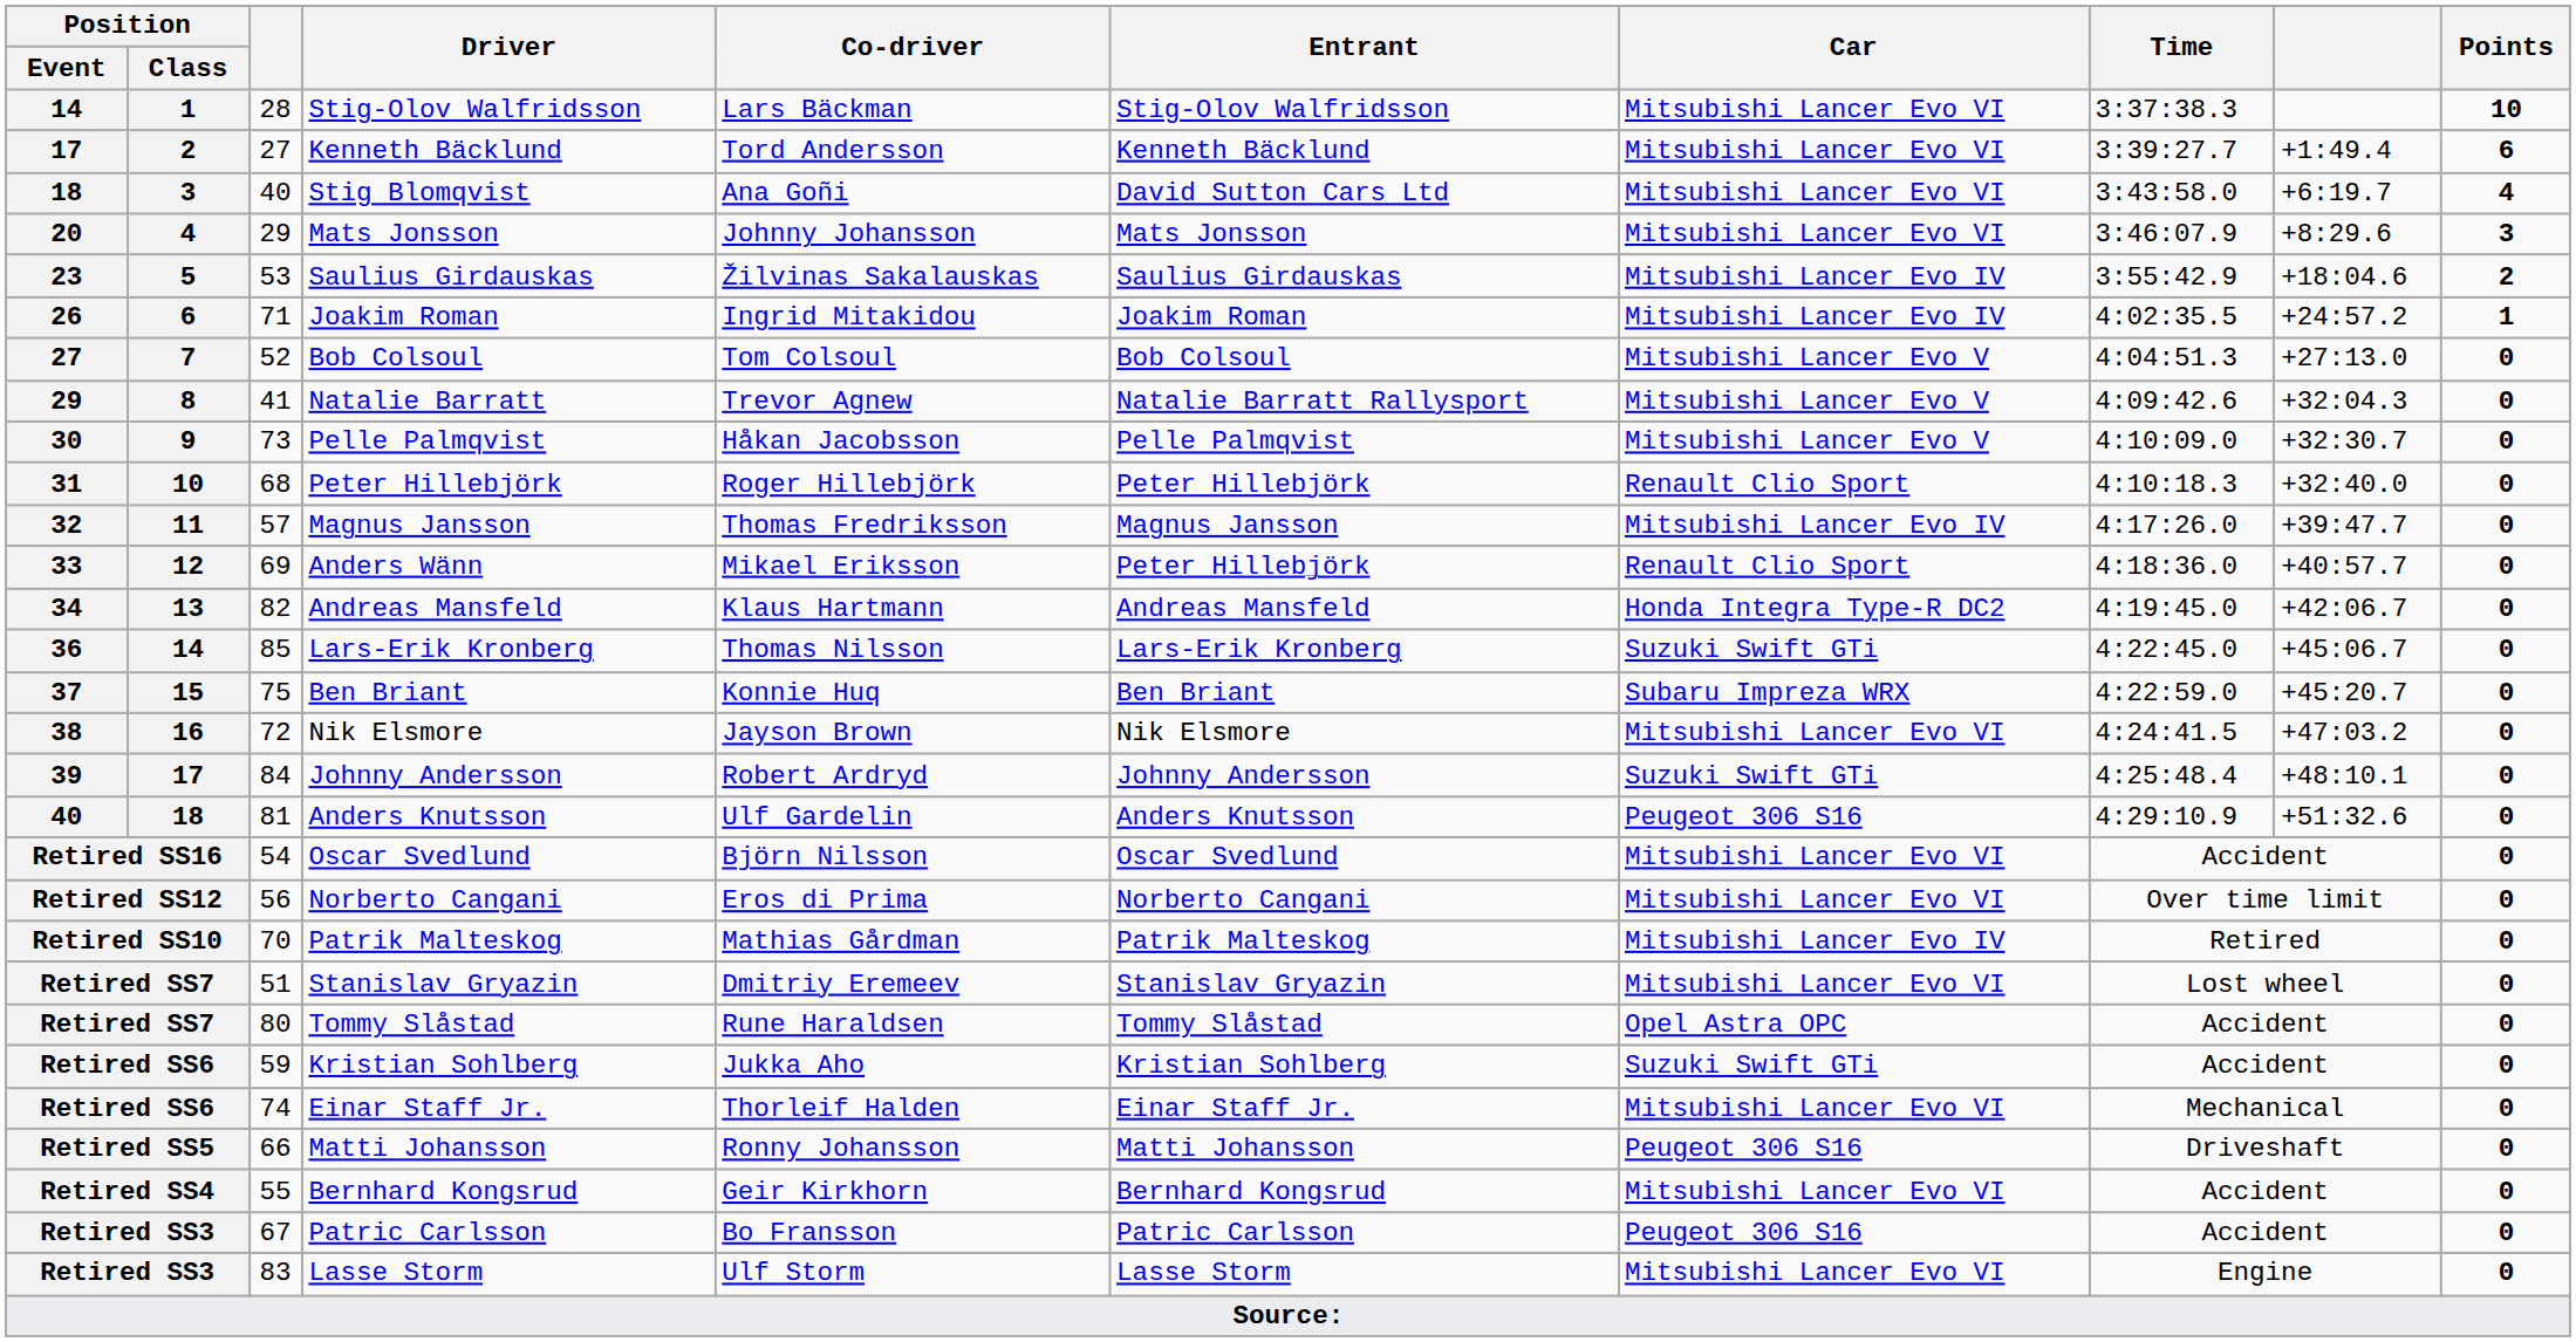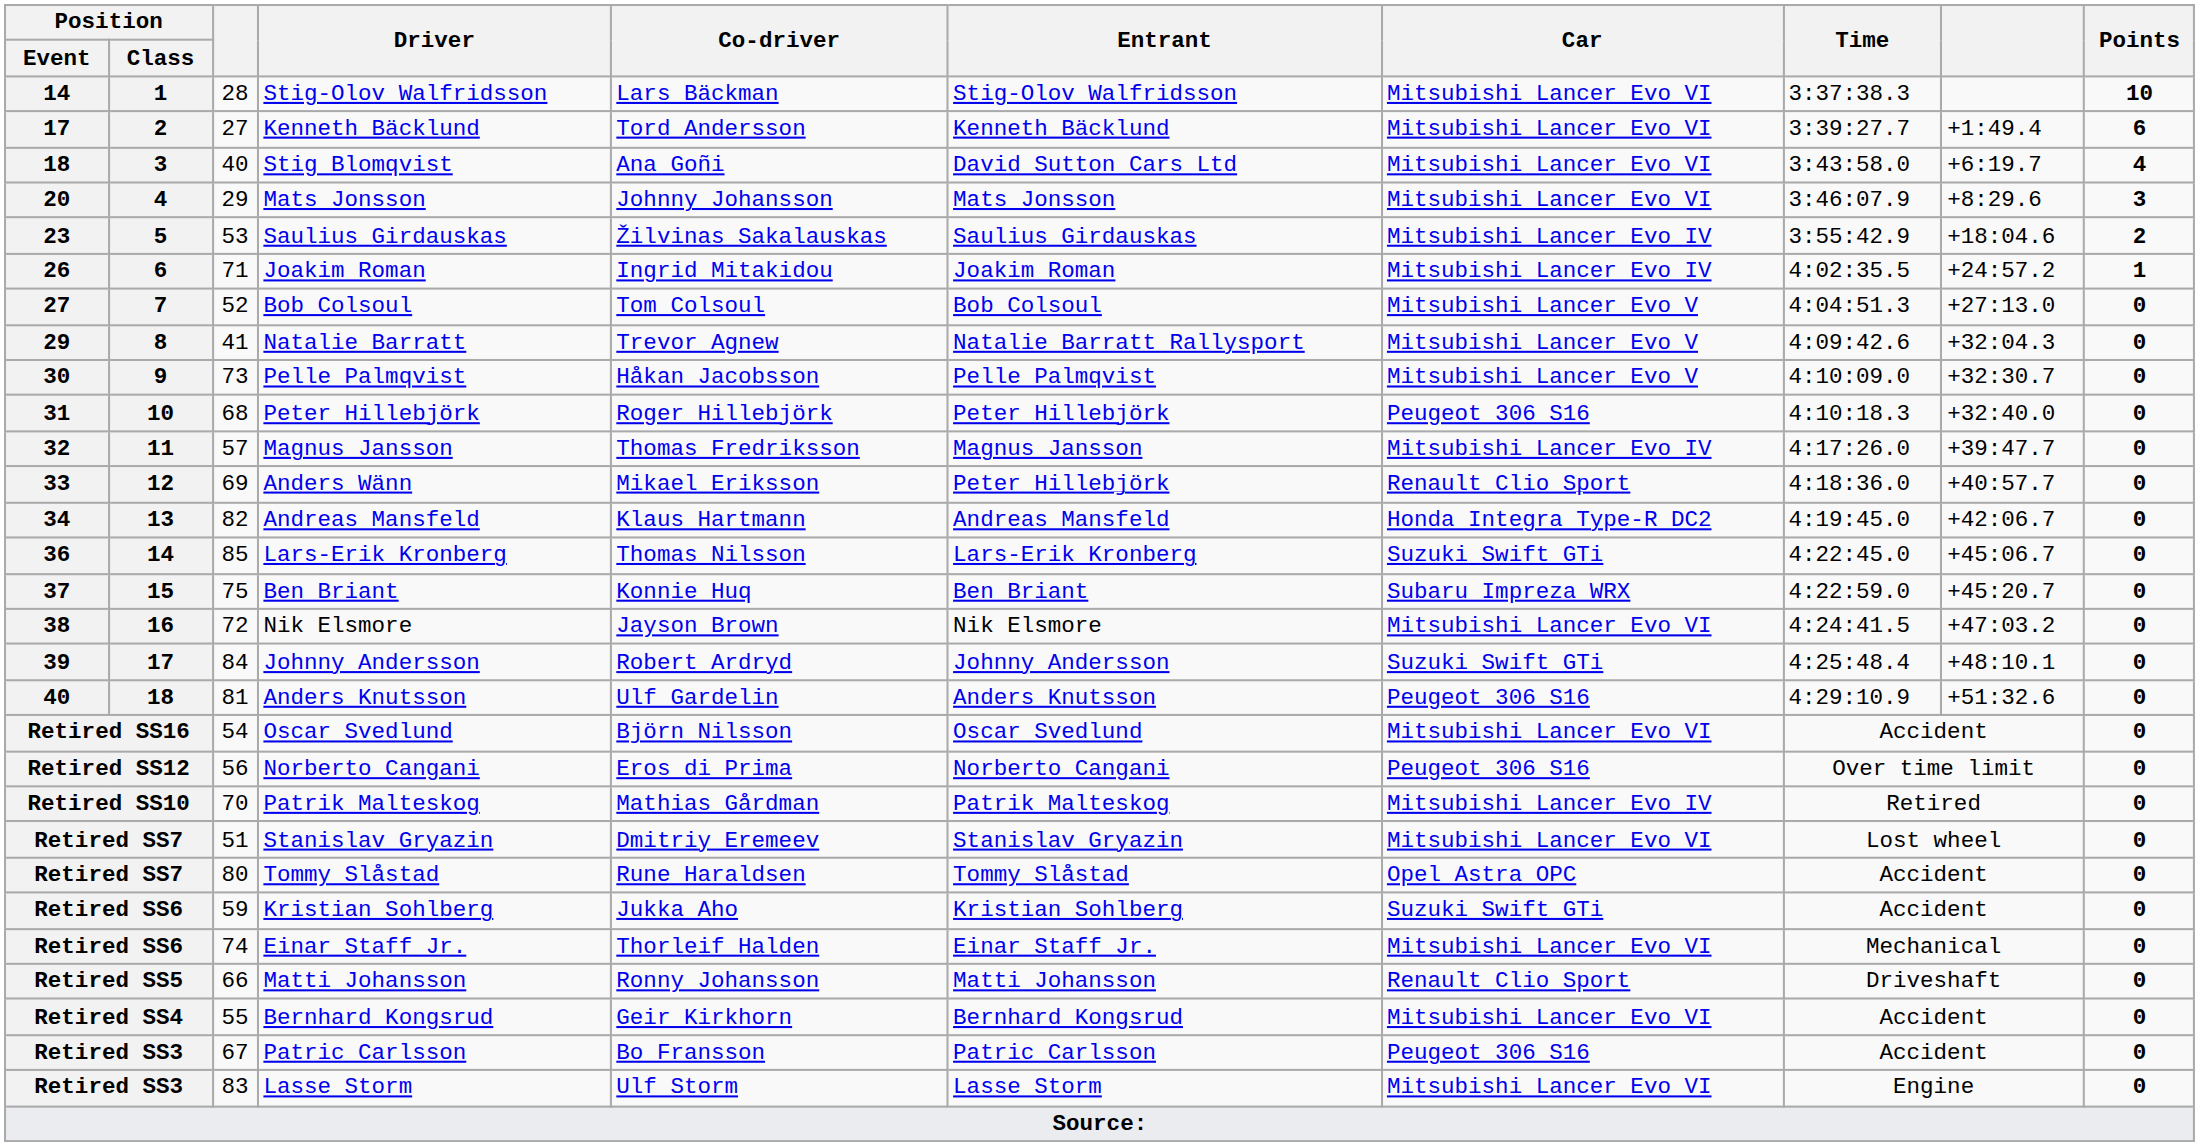 <table class="wikitable" width=85% style="font-size: 85%;">
 <tr>
 <th colspan="2">Position</th>
 <th rowspan="2"></th>
 <th rowspan="2">Driver</th>
 <th rowspan="2">Co-driver</th>
 <th rowspan="2">Entrant</th>
 <th rowspan="2">Car</th>
 <th rowspan="2">Time</th>
 <th rowspan="2"></th>
 <th rowspan="2">Points</th>
 </tr>
 <tr>
 <th>Event</th>
 <th>Class</th>
 </tr>
 <tr>
 <th>14</th>
 <th>1</th>
 <td align="center">28</td>
 <td> <a href='#'>Stig-Olov Walfridsson</a></td>
 <td> <a href='#'>Lars Bäckman</a></td>
 <td> <a href='#'>Stig-Olov Walfridsson</a></td>
 <td><a href='#'>Mitsubishi Lancer Evo VI</a></td>
 <td>3:37:38.3</td>
 <td></td>
 <td align="center"><strong>10</strong></td>
 </tr>
 <tr>
 <th>17</th>
 <th>2</th>
 <td align="center">27</td>
 <td> <a href='#'>Kenneth Bäcklund</a></td>
 <td> <a href='#'>Tord Andersson</a></td>
 <td> <a href='#'>Kenneth Bäcklund</a></td>
 <td><a href='#'>Mitsubishi Lancer Evo VI</a></td>
 <td>3:39:27.7</td>
 <td>+1:49.4</td>
 <td align="center"><strong>6</strong></td>
 </tr>
 <tr>
 <th>18</th>
 <th>3</th>
 <td align="center">40</td>
 <td> <a href='#'>Stig Blomqvist</a></td>
 <td> <a href='#'>Ana Goñi</a></td>
 <td> <a href='#'>David Sutton Cars Ltd</a></td>
 <td><a href='#'>Mitsubishi Lancer Evo VI</a></td>
 <td>3:43:58.0</td>
 <td>+6:19.7</td>
 <td align="center"><strong>4</strong></td>
 </tr>
 <tr>
 <th>20</th>
 <th>4</th>
 <td align="center">29</td>
 <td> <a href='#'>Mats Jonsson</a></td>
 <td> <a href='#'>Johnny Johansson</a></td>
 <td> <a href='#'>Mats Jonsson</a></td>
 <td><a href='#'>Mitsubishi Lancer Evo VI</a></td>
 <td>3:46:07.9</td>
 <td>+8:29.6</td>
 <td align="center"><strong>3</strong></td>
 </tr>
 <tr>
 <th>23</th>
 <th>5</th>
 <td align="center">53</td>
 <td> <a href='#'>Saulius Girdauskas</a></td>
 <td> <a href='#'>Žilvinas Sakalauskas</a></td>
 <td> <a href='#'>Saulius Girdauskas</a></td>
 <td><a href='#'>Mitsubishi Lancer Evo IV</a></td>
 <td>3:55:42.9</td>
 <td>+18:04.6</td>
 <td align="center"><strong>2</strong></td>
 </tr>
 <tr>
 <th>26</th>
 <th>6</th>
 <td align="center">71</td>
 <td> <a href='#'>Joakim Roman</a></td>
 <td> <a href='#'>Ingrid Mitakidou</a></td>
 <td> <a href='#'>Joakim Roman</a></td>
 <td><a href='#'>Mitsubishi Lancer Evo IV</a></td>
 <td>4:02:35.5</td>
 <td>+24:57.2</td>
 <td align="center"><strong>1</strong></td>
 </tr>
 <tr>
 <th>27</th>
 <th>7</th>
 <td align="center">52</td>
 <td> <a href='#'>Bob Colsoul</a></td>
 <td> <a href='#'>Tom Colsoul</a></td>
 <td> <a href='#'>Bob Colsoul</a></td>
 <td><a href='#'>Mitsubishi Lancer Evo V</a></td>
 <td>4:04:51.3</td>
 <td>+27:13.0</td>
 <td align="center"><strong>0</strong></td>
 </tr>
 <tr>
 <th>29</th>
 <th>8</th>
 <td align="center">41</td>
 <td> <a href='#'>Natalie Barratt</a></td>
 <td> <a href='#'>Trevor Agnew</a></td>
 <td> <a href='#'>Natalie Barratt Rallysport</a></td>
 <td><a href='#'>Mitsubishi Lancer Evo V</a></td>
 <td>4:09:42.6</td>
 <td>+32:04.3</td>
 <td align="center"><strong>0</strong></td>
 </tr>
 <tr>
 <th>30</th>
 <th>9</th>
 <td align="center">73</td>
 <td> <a href='#'>Pelle Palmqvist</a></td>
 <td> <a href='#'>Håkan Jacobsson</a></td>
 <td> <a href='#'>Pelle Palmqvist</a></td>
 <td><a href='#'>Mitsubishi Lancer Evo V</a></td>
 <td>4:10:09.0</td>
 <td>+32:30.7</td>
 <td align="center"><strong>0</strong></td>
 </tr>
 <tr>
 <th>31</th>
 <th>10</th>
 <td align="center">68</td>
 <td> <a href='#'>Peter Hillebjörk</a></td>
 <td> <a href='#'>Roger Hillebjörk</a></td>
 <td> <a href='#'>Peter Hillebjörk</a></td>
-<td><a href='#'>Renault Clio Sport</a></td>
+<td><a href='#'>Peugeot 306 S16</a></td>
 <td>4:10:18.3</td>
 <td>+32:40.0</td>
 <td align="center"><strong>0</strong></td>
 </tr>
 <tr>
 <th>32</th>
 <th>11</th>
 <td align="center">57</td>
 <td> <a href='#'>Magnus Jansson</a></td>
 <td> <a href='#'>Thomas Fredriksson</a></td>
 <td> <a href='#'>Magnus Jansson</a></td>
 <td><a href='#'>Mitsubishi Lancer Evo IV</a></td>
 <td>4:17:26.0</td>
 <td>+39:47.7</td>
 <td align="center"><strong>0</strong></td>
 </tr>
 <tr>
 <th>33</th>
 <th>12</th>
 <td align="center">69</td>
 <td> <a href='#'>Anders Wänn</a></td>
 <td> <a href='#'>Mikael Eriksson</a></td>
 <td> <a href='#'>Peter Hillebjörk</a></td>
 <td><a href='#'>Renault Clio Sport</a></td>
 <td>4:18:36.0</td>
 <td>+40:57.7</td>
 <td align="center"><strong>0</strong></td>
 </tr>
 <tr>
 <th>34</th>
 <th>13</th>
 <td align="center">82</td>
 <td> <a href='#'>Andreas Mansfeld</a></td>
 <td> <a href='#'>Klaus Hartmann</a></td>
 <td> <a href='#'>Andreas Mansfeld</a></td>
 <td><a href='#'>Honda Integra Type-R DC2</a></td>
 <td>4:19:45.0</td>
 <td>+42:06.7</td>
 <td align="center"><strong>0</strong></td>
 </tr>
 <tr>
 <th>36</th>
 <th>14</th>
 <td align="center">85</td>
 <td> <a href='#'>Lars-Erik Kronberg</a></td>
 <td> <a href='#'>Thomas Nilsson</a></td>
 <td> <a href='#'>Lars-Erik Kronberg</a></td>
 <td><a href='#'>Suzuki Swift GTi</a></td>
 <td>4:22:45.0</td>
 <td>+45:06.7</td>
 <td align="center"><strong>0</strong></td>
 </tr>
 <tr>
 <th>37</th>
 <th>15</th>
 <td align="center">75</td>
 <td> <a href='#'>Ben Briant</a></td>
 <td> <a href='#'>Konnie Huq</a></td>
 <td> <a href='#'>Ben Briant</a></td>
 <td><a href='#'>Subaru Impreza WRX</a></td>
 <td>4:22:59.0</td>
 <td>+45:20.7</td>
 <td align="center"><strong>0</strong></td>
 </tr>
 <tr>
 <th>38</th>
 <th>16</th>
 <td align="center">72</td>
 <td> Nik Elsmore</td>
 <td> <a href='#'>Jayson Brown</a></td>
 <td> Nik Elsmore</td>
 <td><a href='#'>Mitsubishi Lancer Evo VI</a></td>
 <td>4:24:41.5</td>
 <td>+47:03.2</td>
 <td align="center"><strong>0</strong></td>
 </tr>
 <tr>
 <th>39</th>
 <th>17</th>
 <td align="center">84</td>
 <td> <a href='#'>Johnny Andersson</a></td>
 <td> <a href='#'>Robert Ardryd</a></td>
 <td> <a href='#'>Johnny Andersson</a></td>
 <td><a href='#'>Suzuki Swift GTi</a></td>
 <td>4:25:48.4</td>
 <td>+48:10.1</td>
 <td align="center"><strong>0</strong></td>
 </tr>
 <tr>
 <th>40</th>
 <th>18</th>
 <td align="center">81</td>
 <td> <a href='#'>Anders Knutsson</a></td>
 <td> <a href='#'>Ulf Gardelin</a></td>
 <td> <a href='#'>Anders Knutsson</a></td>
 <td><a href='#'>Peugeot 306 S16</a></td>
 <td>4:29:10.9</td>
 <td>+51:32.6</td>
 <td align="center"><strong>0</strong></td>
 </tr>
 <tr>
 <th colspan="2">Retired SS16</th>
 <td align="center">54</td>
 <td> <a href='#'>Oscar Svedlund</a></td>
 <td> <a href='#'>Björn Nilsson</a></td>
 <td> <a href='#'>Oscar Svedlund</a></td>
 <td><a href='#'>Mitsubishi Lancer Evo VI</a></td>
 <td align="center" colspan="2">Accident</td>
 <td align="center"><strong>0</strong></td>
 </tr>
 <tr>
 <th colspan="2">Retired SS12</th>
 <td align="center">56</td>
 <td> <a href='#'>Norberto Cangani</a></td>
 <td> <a href='#'>Eros di Prima</a></td>
 <td> <a href='#'>Norberto Cangani</a></td>
-<td><a href='#'>Mitsubishi Lancer Evo VI</a></td>
+<td><a href='#'>Peugeot 306 S16</a></td>
 <td align="center" colspan="2">Over time limit</td>
 <td align="center"><strong>0</strong></td>
 </tr>
 <tr>
 <th colspan="2">Retired SS10</th>
 <td align="center">70</td>
 <td> <a href='#'>Patrik Malteskog</a></td>
 <td> <a href='#'>Mathias Gårdman</a></td>
 <td> <a href='#'>Patrik Malteskog</a></td>
 <td><a href='#'>Mitsubishi Lancer Evo IV</a></td>
 <td align="center" colspan="2">Retired</td>
 <td align="center"><strong>0</strong></td>
 </tr>
 <tr>
 <th colspan="2">Retired SS7</th>
 <td align="center">51</td>
 <td> <a href='#'>Stanislav Gryazin</a></td>
 <td> <a href='#'>Dmitriy Eremeev</a></td>
 <td> <a href='#'>Stanislav Gryazin</a></td>
 <td><a href='#'>Mitsubishi Lancer Evo VI</a></td>
 <td align="center" colspan="2">Lost wheel</td>
 <td align="center"><strong>0</strong></td>
 </tr>
 <tr>
 <th colspan="2">Retired SS7</th>
 <td align="center">80</td>
 <td> <a href='#'>Tommy Slåstad</a></td>
 <td> <a href='#'>Rune Haraldsen</a></td>
 <td> <a href='#'>Tommy Slåstad</a></td>
 <td><a href='#'>Opel Astra OPC</a></td>
 <td align="center" colspan="2">Accident</td>
 <td align="center"><strong>0</strong></td>
 </tr>
 <tr>
 <th colspan="2">Retired SS6</th>
 <td align="center">59</td>
 <td> <a href='#'>Kristian Sohlberg</a></td>
 <td> <a href='#'>Jukka Aho</a></td>
 <td> <a href='#'>Kristian Sohlberg</a></td>
 <td><a href='#'>Suzuki Swift GTi</a></td>
 <td align="center" colspan="2">Accident</td>
 <td align="center"><strong>0</strong></td>
 </tr>
 <tr>
 <th colspan="2">Retired SS6</th>
 <td align="center">74</td>
 <td> <a href='#'>Einar Staff Jr.</a></td>
 <td> <a href='#'>Thorleif Halden</a></td>
 <td> <a href='#'>Einar Staff Jr.</a></td>
 <td><a href='#'>Mitsubishi Lancer Evo VI</a></td>
 <td align="center" colspan="2">Mechanical</td>
 <td align="center"><strong>0</strong></td>
 </tr>
 <tr>
 <th colspan="2">Retired SS5</th>
 <td align="center">66</td>
 <td> <a href='#'>Matti Johansson</a></td>
 <td> <a href='#'>Ronny Johansson</a></td>
 <td> <a href='#'>Matti Johansson</a></td>
-<td><a href='#'>Peugeot 306 S16</a></td>
+<td><a href='#'>Renault Clio Sport</a></td>
 <td align="center" colspan="2">Driveshaft</td>
 <td align="center"><strong>0</strong></td>
 </tr>
 <tr>
 <th colspan="2">Retired SS4</th>
 <td align="center">55</td>
 <td> <a href='#'>Bernhard Kongsrud</a></td>
 <td> <a href='#'>Geir Kirkhorn</a></td>
 <td> <a href='#'>Bernhard Kongsrud</a></td>
 <td><a href='#'>Mitsubishi Lancer Evo VI</a></td>
 <td align="center" colspan="2">Accident</td>
 <td align="center"><strong>0</strong></td>
 </tr>
 <tr>
 <th colspan="2">Retired SS3</th>
 <td align="center">67</td>
 <td> <a href='#'>Patric Carlsson</a></td>
 <td> <a href='#'>Bo Fransson</a></td>
 <td> <a href='#'>Patric Carlsson</a></td>
 <td><a href='#'>Peugeot 306 S16</a></td>
 <td align="center" colspan="2">Accident</td>
 <td align="center"><strong>0</strong></td>
 </tr>
 <tr>
 <th colspan="2">Retired SS3</th>
 <td align="center">83</td>
 <td> <a href='#'>Lasse Storm</a></td>
 <td> <a href='#'>Ulf Storm</a></td>
 <td> <a href='#'>Lasse Storm</a></td>
 <td><a href='#'>Mitsubishi Lancer Evo VI</a></td>
 <td align="center" colspan="2">Engine</td>
 <td align="center"><strong>0</strong></td>
 </tr>
 <tr>
 <td style="background-color:#EAECF0; text-align:center" colspan="10"><strong>Source:</strong></td>
 </tr>
 <tr>
 </tr>
 </table>
